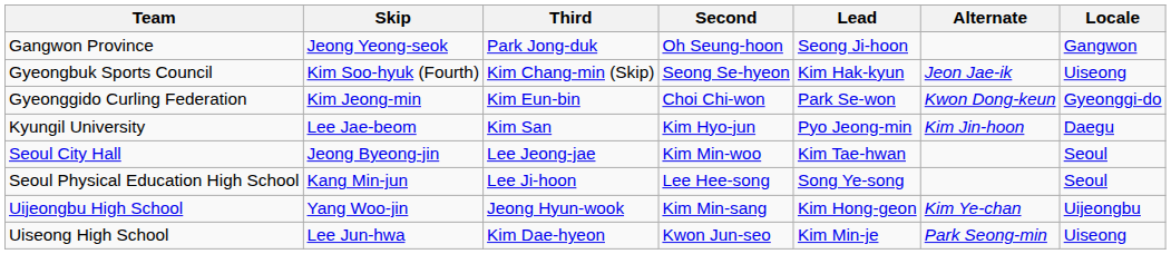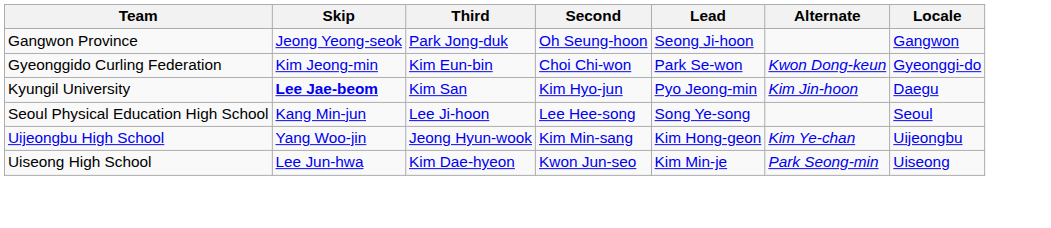 <table class="wikitable">
 <tr>
 <th scope="col">Team</th>
 <th scope="col">Skip</th>
 <th scope="col">Third</th>
 <th scope="col">Second</th>
 <th scope="col">Lead</th>
 <th scope="col">Alternate</th>
 <th scope="col">Locale</th>
 </tr>
 <tr>
 <td>Gangwon Province</td>
 <td><a href='#'>Jeong Yeong-seok</a></td>
 <td><a href='#'>Park Jong-duk</a></td>
 <td><a href='#'>Oh Seung-hoon</a></td>
 <td><a href='#'>Seong Ji-hoon</a></td>
 <td></td>
 <td> <a href='#'>Gangwon</a></td>
 </tr>
 <tr>
-<td>Gyeongbuk Sports Council</td>
-<td><a href='#'>Kim Soo-hyuk</a> (Fourth)</td>
-<td><a href='#'>Kim Chang-min</a> (Skip)</td>
-<td><a href='#'>Seong Se-hyeon</a></td>
-<td><a href='#'>Kim Hak-kyun</a></td>
-<td><em><a href='#'>Jeon Jae-ik</a></em></td>
-<td> <a href='#'>Uiseong</a></td>
-</tr>
-<tr>
 <td>Gyeonggido Curling Federation</td>
 <td><a href='#'>Kim Jeong-min</a></td>
 <td><a href='#'>Kim Eun-bin</a></td>
 <td><a href='#'>Choi Chi-won</a></td>
 <td><a href='#'>Park Se-won</a></td>
 <td><em><a href='#'>Kwon Dong-keun</a></em></td>
 <td> <a href='#'>Gyeonggi-do</a></td>
 </tr>
 <tr>
 <td>Kyungil University</td>
-<td><a href='#'>Lee Jae-beom</a></td>
+<td><strong><a href='#'>Lee Jae-beom</a></strong></td>
 <td><a href='#'>Kim San</a></td>
 <td><a href='#'>Kim Hyo-jun</a></td>
 <td><a href='#'>Pyo Jeong-min</a></td>
 <td><em><a href='#'>Kim Jin-hoon</a></em></td>
 <td> <a href='#'>Daegu</a></td>
-</tr>
-<tr>
-<td><a href='#'>Seoul City Hall</a></td>
-<td><a href='#'>Jeong Byeong-jin</a></td>
-<td><a href='#'>Lee Jeong-jae</a></td>
-<td><a href='#'>Kim Min-woo</a></td>
-<td><a href='#'>Kim Tae-hwan</a></td>
-<td></td>
-<td> <a href='#'>Seoul</a></td>
 </tr>
 <tr>
 <td>Seoul Physical Education High School</td>
 <td><a href='#'>Kang Min-jun</a></td>
 <td><a href='#'>Lee Ji-hoon</a></td>
 <td><a href='#'>Lee Hee-song</a></td>
 <td><a href='#'>Song Ye-song</a></td>
 <td></td>
 <td> <a href='#'>Seoul</a></td>
 </tr>
 <tr>
 <td><a href='#'>Uijeongbu High School</a></td>
 <td><a href='#'>Yang Woo-jin</a></td>
 <td><a href='#'>Jeong Hyun-wook</a></td>
 <td><a href='#'>Kim Min-sang</a></td>
 <td><a href='#'>Kim Hong-geon</a></td>
 <td><em><a href='#'>Kim Ye-chan</a></em></td>
 <td> <a href='#'>Uijeongbu</a></td>
 </tr>
 <tr>
 <td>Uiseong High School</td>
 <td><a href='#'>Lee Jun-hwa</a></td>
 <td><a href='#'>Kim Dae-hyeon</a></td>
 <td><a href='#'>Kwon Jun-seo</a></td>
 <td><a href='#'>Kim Min-je</a></td>
 <td><em><a href='#'>Park Seong-min</a></em></td>
 <td> <a href='#'>Uiseong</a></td>
 </tr>
 </table>
